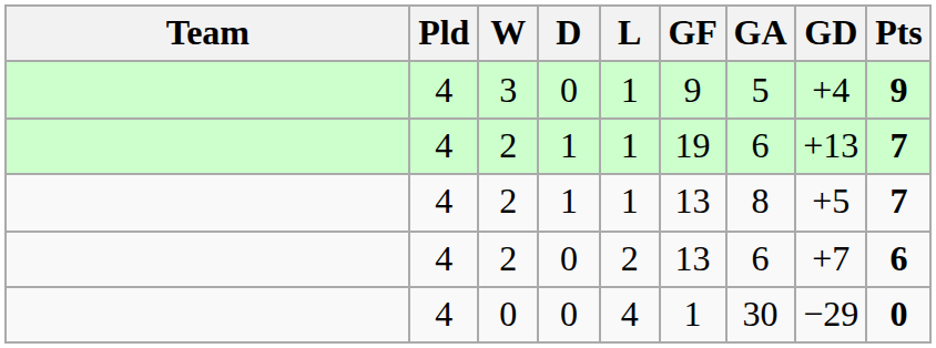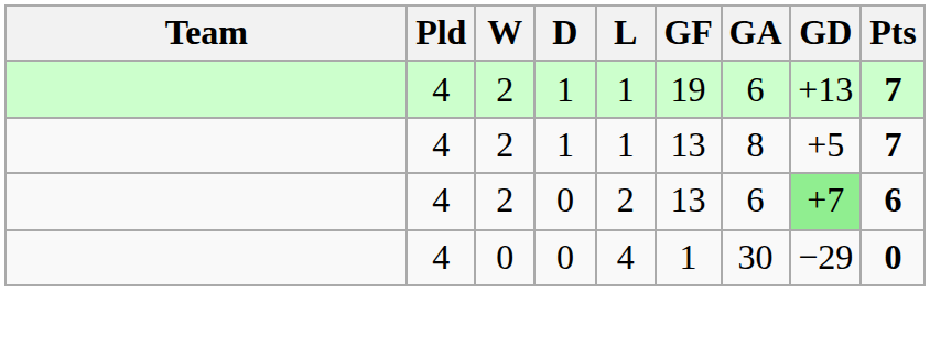 <table class="wikitable" style="text-align: center;">
 <tr>
 <th width=175>Team</th>
 <th width=20>Pld</th>
 <th width=20>W</th>
 <th width=20>D</th>
 <th width=20>L</th>
 <th width=20>GF</th>
 <th width=20>GA</th>
 <th width=20>GD</th>
 <th width=20>Pts</th>
-</tr>
-<tr bgcolor=ccffcc>
-<td style="text-align:left;"></td>
-<td>4</td>
-<td>3</td>
-<td>0</td>
-<td>1</td>
-<td>9</td>
-<td>5</td>
-<td>+4</td>
-<td><strong>9</strong></td>
 </tr>
 <tr bgcolor=ccffcc>
 <td style="text-align:left;"></td>
 <td>4</td>
 <td>2</td>
 <td>1</td>
 <td>1</td>
 <td>19</td>
 <td>6</td>
 <td>+13</td>
 <td><strong>7</strong></td>
 </tr>
 <tr>
 <td style="text-align:left;"></td>
 <td>4</td>
 <td>2</td>
 <td>1</td>
 <td>1</td>
 <td>13</td>
 <td>8</td>
 <td>+5</td>
 <td><strong>7</strong></td>
 </tr>
 <tr>
 <td style="text-align:left;"></td>
 <td>4</td>
 <td>2</td>
 <td>0</td>
 <td>2</td>
 <td>13</td>
 <td>6</td>
-<td>+7</td>
+<td style="background: lightgreen;">+7</td>
 <td><strong>6</strong></td>
 </tr>
 <tr>
 <td style="text-align:left;"></td>
 <td>4</td>
 <td>0</td>
 <td>0</td>
 <td>4</td>
 <td>1</td>
 <td>30</td>
 <td>−29</td>
 <td><strong>0</strong></td>
 </tr>
 </table>
